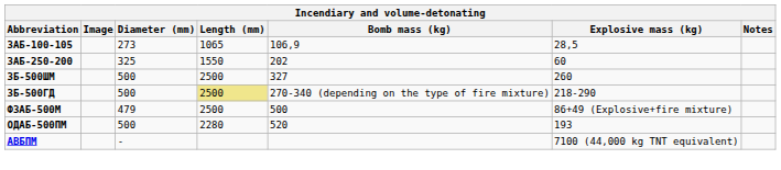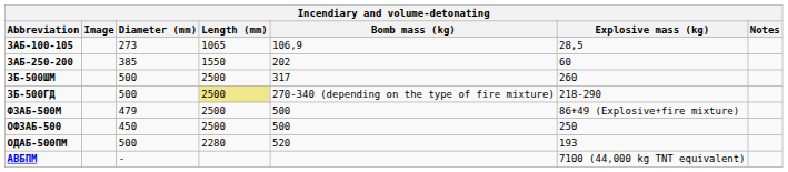 <table class="wikitable">
 <tr>
 <th colspan="7">Incendiary and volume-detonating</th>
 </tr>
 <tr>
 <th>Abbreviation</th>
 <th>Image</th>
 <th><strong>Diameter (mm)</strong></th>
 <th><strong>Length (mm)</strong></th>
 <th><strong>Bomb mass (kg)</strong></th>
 <th><strong>Explosive mass (kg)</strong></th>
 <th><strong>Notes</strong></th>
 </tr>
 <tr>
 <td><strong>ЗАБ-100-105</strong></td>
 <td></td>
 <td>273</td>
 <td>1065</td>
 <td>106,9</td>
 <td>28,5</td>
 <td></td>
 </tr>
 <tr>
 <td><strong>ЗАБ-250-200</strong></td>
 <td></td>
-<td>325</td>
+<td>385</td>
 <td>1550</td>
 <td>202</td>
 <td>60</td>
 <td></td>
 </tr>
 <tr>
 <td><strong>ЗБ-500ШМ</strong></td>
 <td></td>
 <td>500</td>
 <td>2500</td>
-<td>327</td>
+<td>317</td>
 <td>260</td>
 <td></td>
 </tr>
 <tr>
 <td><strong>ЗБ-500ГД</strong></td>
 <td></td>
 <td>500</td>
 <td style="background: khaki;">2500</td>
 <td>270-340 (depending on the type of fire mixture)</td>
 <td>218-290</td>
 <td></td>
 </tr>
 <tr>
 <td><strong>ФЗАБ-500М</strong></td>
 <td></td>
 <td>479</td>
 <td>2500</td>
 <td>500</td>
 <td>86+49 (Explosive+fire mixture)</td>
 <td></td>
 </tr>
 <tr>
+<td><strong>ОФЗАБ-500</strong></td>
+<td></td>
+<td>450</td>
+<td>2500</td>
+<td>500</td>
+<td>250</td>
+<td></td>
+</tr>
+<tr>
 <td><strong>ОДАБ-500ПМ</strong></td>
 <td></td>
 <td>500</td>
 <td>2280</td>
 <td>520</td>
 <td>193</td>
 <td></td>
 </tr>
 <tr>
 <td><strong><a href='#'>АВБПМ</a></strong></td>
 <td></td>
 <td>-</td>
 <td></td>
 <td></td>
 <td>7100 (44,000 kg TNT equivalent)</td>
 <td></td>
 </tr>
 </table>
